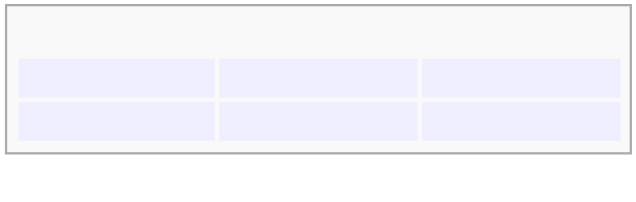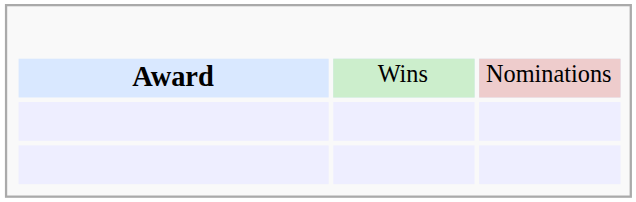 <table class="infobox" style="width: 22em; text-align: left; font-size: 78%; vertical-align: middle;">
 <tr>
 <td colspan="3" style="text-align:center;"> <br> </td>
+</tr>
+<tr style="background:#d9e8ff; text-align:center;">
+<th style="vertical-align: middle;">Award</th>
+<td style="background:#cec; font-size:8pt; width:60px;">Wins</td>
+<td style="background:#ecc; font-size:8pt; width:60px;">Nominations</td>
 </tr>
 <tr style="background:#eef;">
 <td style="text-align:center;"><br></td>
 <td></td>
 <td></td>
 </tr>
 <tr style="background:#eef;">
 <td style="text-align:center;"><br></td>
 <td></td>
 <td></td>
 </tr>
 </table>
